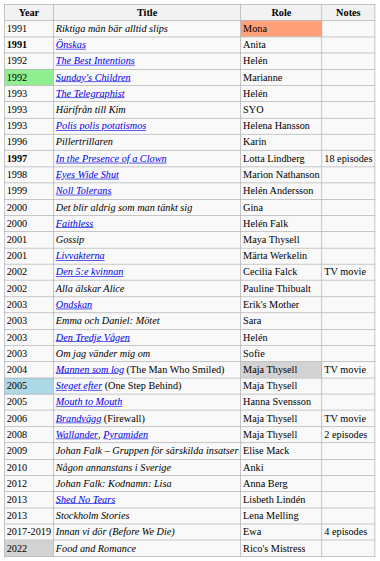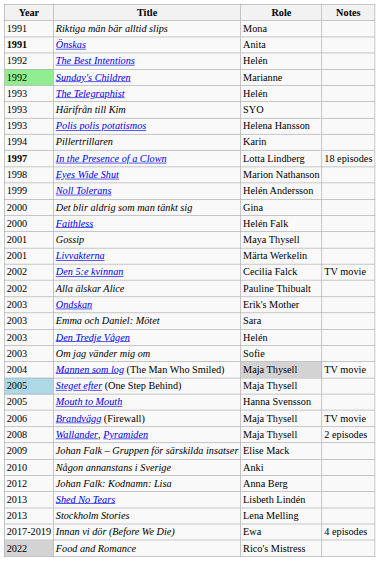 <table class="wikitable sortable">
 <tr>
 <th>Year</th>
 <th>Title</th>
 <th>Role</th>
 <th>Notes</th>
 </tr>
 <tr>
 <td>1991</td>
 <td><em>Riktiga män bär alltid slips</em></td>
-<td style="background: lightsalmon;">Mona</td>
+<td>Mona</td>
 <td></td>
 </tr>
 <tr>
 <td><strong>1991</strong></td>
 <td><em><a href='#'>Önskas</a></em></td>
 <td>Anita</td>
 <td></td>
 </tr>
 <tr>
 <td>1992</td>
 <td><em><a href='#'>The Best Intentions</a></em></td>
 <td>Helén</td>
 <td></td>
 </tr>
 <tr>
 <td style="background: lightgreen;">1992</td>
 <td><em><a href='#'>Sunday's Children</a></em></td>
 <td>Marianne</td>
 <td></td>
 </tr>
 <tr>
 <td>1993</td>
 <td><em><a href='#'>The Telegraphist</a></em></td>
 <td>Helén</td>
 <td></td>
 </tr>
 <tr>
 <td>1993</td>
 <td><em>Härifrån till Kim</em></td>
 <td>SYO</td>
 <td></td>
 </tr>
 <tr>
 <td>1993</td>
 <td><em><a href='#'>Polis polis potatismos</a></em></td>
 <td>Helena Hansson</td>
 <td></td>
 </tr>
 <tr>
-<td>1996</td>
+<td>1994</td>
 <td><em>Pillertrillaren</em></td>
 <td>Karin</td>
 <td></td>
 </tr>
 <tr>
 <td><strong>1997</strong></td>
 <td><em><a href='#'>In the Presence of a Clown</a></em></td>
 <td>Lotta Lindberg</td>
 <td>18 episodes</td>
 </tr>
 <tr>
 <td>1998</td>
 <td><em><a href='#'>Eyes Wide Shut</a></em></td>
 <td>Marion Nathanson</td>
 <td></td>
 </tr>
 <tr>
 <td>1999</td>
 <td><em><a href='#'>Noll Tolerans</a></em></td>
 <td>Helén Andersson</td>
 <td></td>
 </tr>
 <tr>
 <td>2000</td>
 <td><em>Det blir aldrig som man tänkt sig</em></td>
 <td>Gina</td>
 <td></td>
 </tr>
 <tr>
 <td>2000</td>
 <td><em><a href='#'>Faithless</a></em></td>
 <td>Helén Falk</td>
 <td></td>
 </tr>
 <tr>
 <td>2001</td>
 <td><em>Gossip</em></td>
 <td>Maya Thysell</td>
 <td></td>
 </tr>
 <tr>
 <td>2001</td>
 <td><em><a href='#'>Livvakterna</a></em></td>
 <td>Märta Werkelin</td>
 <td></td>
 </tr>
 <tr>
 <td>2002</td>
 <td><em><a href='#'>Den 5:e kvinnan</a></em></td>
 <td>Cecilia Falck</td>
 <td>TV movie</td>
 </tr>
 <tr>
 <td>2002</td>
 <td><em>Alla älskar Alice</em></td>
 <td>Pauline Thibualt</td>
 <td></td>
 </tr>
 <tr>
 <td>2003</td>
 <td><em><a href='#'>Ondskan</a></em></td>
 <td>Erik's Mother</td>
 <td></td>
 </tr>
 <tr>
 <td>2003</td>
 <td><em>Emma och Daniel: Mötet</em></td>
 <td>Sara</td>
 <td></td>
 </tr>
 <tr>
 <td>2003</td>
 <td><em><a href='#'>Den Tredje Vågen</a></em></td>
 <td>Helén</td>
 <td></td>
 </tr>
 <tr>
 <td>2003</td>
 <td><em>Om jag vänder mig om</em></td>
 <td>Sofie</td>
 <td></td>
 </tr>
 <tr>
 <td>2004</td>
 <td><em><a href='#'>Mannen som log</a></em> (The Man Who Smiled)</td>
 <td style="background: lightgrey;">Maja Thysell</td>
 <td>TV movie</td>
 </tr>
 <tr>
 <td style="background: lightblue;">2005</td>
 <td><em><a href='#'>Steget efter</a></em> (One Step Behind)</td>
 <td>Maja Thysell</td>
 <td></td>
 </tr>
 <tr>
 <td>2005</td>
 <td><em><a href='#'>Mouth to Mouth</a></em></td>
 <td>Hanna Svensson</td>
 <td></td>
 </tr>
 <tr>
 <td>2006</td>
 <td><em><a href='#'>Brandvägg</a></em> (Firewall)</td>
 <td>Maja Thysell</td>
 <td>TV movie</td>
 </tr>
 <tr>
 <td>2008</td>
 <td><em><a href='#'>Wallander</a></em>, <em><a href='#'>Pyramiden</a></em></td>
 <td>Maja Thysell</td>
 <td>2 episodes</td>
 </tr>
 <tr>
 <td>2009</td>
 <td><em>Johan Falk – Gruppen för särskilda insatser</em></td>
 <td>Elise Mack</td>
 <td></td>
 </tr>
 <tr>
 <td>2010</td>
 <td><em>Någon annanstans i Sverige</em></td>
 <td>Anki</td>
 <td></td>
 </tr>
 <tr>
 <td>2012</td>
 <td><em>Johan Falk: Kodnamn: Lisa</em></td>
 <td>Anna Berg</td>
 <td></td>
 </tr>
 <tr>
 <td>2013</td>
 <td><em><a href='#'>Shed No Tears</a></em></td>
 <td>Lisbeth Lindén</td>
 <td></td>
 </tr>
 <tr>
 <td>2013</td>
 <td><em>Stockholm Stories</em></td>
 <td>Lena Melling</td>
 <td></td>
 </tr>
 <tr>
 <td>2017-2019</td>
 <td><em>Innan vi dör (Before We Die)</em></td>
 <td>Ewa</td>
 <td>4 episodes</td>
 </tr>
 <tr>
 <td style="background: lightgrey;">2022</td>
 <td><em>Food and Romance</em></td>
 <td>Rico's Mistress</td>
 <td></td>
 </tr>
 </table>
